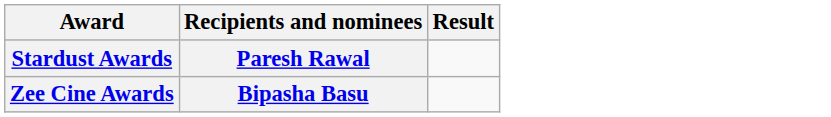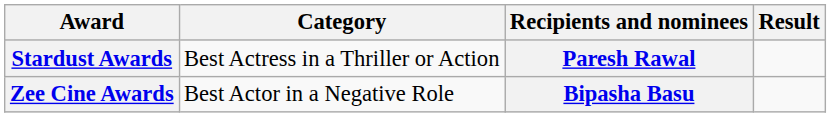 <table class="wikitable sortable">
 <tr>
 <th>Award</th>
+<th>Category</th>
 <th>Recipients and nominees</th>
 <th>Result</th>
 </tr>
 <tr>
 <th><a href='#'>Stardust Awards</a></th>
+<td>Best Actress in a Thriller or Action</td>
 <th><a href='#'>Paresh Rawal</a></th>
 <td></td>
 </tr>
 <tr>
 <th><a href='#'>Zee Cine Awards</a></th>
+<td>Best Actor in a Negative Role</td>
 <th><a href='#'>Bipasha Basu</a></th>
 <td></td>
 </tr>
 </table>
